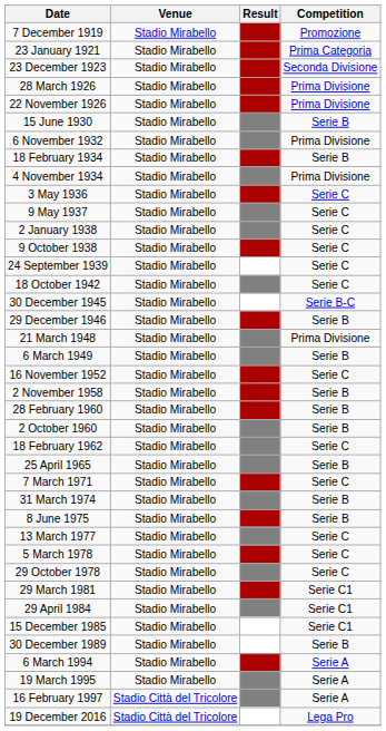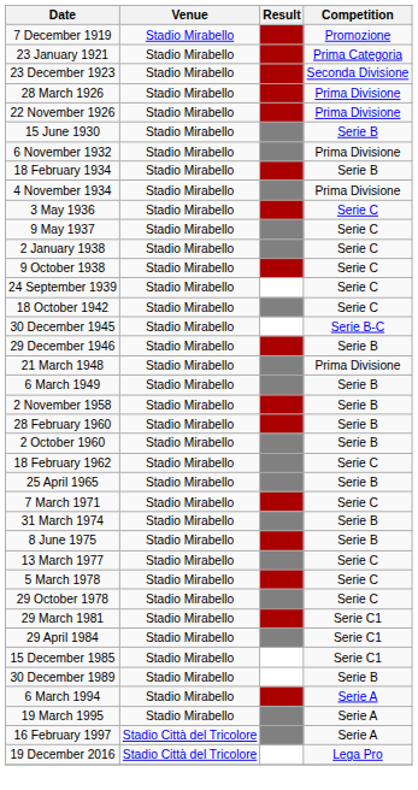 <table class="wikitable" style="text-align: center; width=20%; font-size: 11px">
 <tr>
 <th>Date</th>
 <th>Venue</th>
 <th>Result</th>
 <th>Competition</th>
 </tr>
 <tr>
 <td>7 December 1919</td>
 <td><a href='#'>Stadio Mirabello</a></td>
 <td bgcolor=#aa0000></td>
 <td><a href='#'>Promozione</a></td>
 </tr>
 <tr>
 <td>23 January 1921</td>
 <td>Stadio Mirabello</td>
 <td bgcolor=#aa0000></td>
 <td><a href='#'>Prima Categoria</a></td>
 </tr>
 <tr>
 <td>23 December 1923</td>
 <td>Stadio Mirabello</td>
 <td bgcolor=#aa0000></td>
 <td><a href='#'>Seconda Divisione</a></td>
 </tr>
 <tr>
 <td>28 March 1926</td>
 <td>Stadio Mirabello</td>
 <td bgcolor=#aa0000></td>
 <td><a href='#'>Prima Divisione</a></td>
 </tr>
 <tr>
 <td>22 November 1926</td>
 <td>Stadio Mirabello</td>
 <td bgcolor=#aa0000></td>
 <td><a href='#'>Prima Divisione</a></td>
 </tr>
 <tr>
 <td>15 June 1930</td>
 <td>Stadio Mirabello</td>
 <td bgcolor=#808080></td>
 <td><a href='#'>Serie B</a></td>
 </tr>
 <tr>
 <td>6 November 1932</td>
 <td>Stadio Mirabello</td>
 <td bgcolor=#808080></td>
 <td>Prima Divisione</td>
 </tr>
 <tr>
 <td>18 February 1934</td>
 <td>Stadio Mirabello</td>
 <td bgcolor=#aa0000></td>
 <td>Serie B</td>
 </tr>
 <tr>
 <td>4 November 1934</td>
 <td>Stadio Mirabello</td>
 <td bgcolor=#808080></td>
 <td>Prima Divisione</td>
 </tr>
 <tr>
 <td>3 May 1936</td>
 <td>Stadio Mirabello</td>
 <td bgcolor=#aa0000></td>
 <td><a href='#'>Serie C</a></td>
 </tr>
 <tr>
 <td>9 May 1937</td>
 <td>Stadio Mirabello</td>
 <td bgcolor=#808080></td>
 <td>Serie C</td>
 </tr>
 <tr>
 <td>2 January 1938</td>
 <td>Stadio Mirabello</td>
 <td bgcolor=#808080></td>
 <td>Serie C</td>
 </tr>
 <tr>
 <td>9 October 1938</td>
 <td>Stadio Mirabello</td>
 <td bgcolor=#aa0000></td>
 <td>Serie C</td>
 </tr>
 <tr>
 <td>24 September 1939</td>
 <td>Stadio Mirabello</td>
 <td bgcolor=#FFFFFF></td>
 <td>Serie C</td>
 </tr>
 <tr>
 <td>18 October 1942</td>
 <td>Stadio Mirabello</td>
 <td bgcolor=#808080></td>
 <td>Serie C</td>
 </tr>
 <tr>
 <td>30 December 1945</td>
 <td>Stadio Mirabello</td>
 <td bgcolor=#FFFFFF></td>
 <td><a href='#'>Serie B-C</a></td>
 </tr>
 <tr>
 <td>29 December 1946</td>
 <td>Stadio Mirabello</td>
 <td bgcolor=#aa0000></td>
 <td>Serie B</td>
 </tr>
 <tr>
 <td>21 March 1948</td>
 <td>Stadio Mirabello</td>
 <td bgcolor=#808080></td>
 <td>Prima Divisione</td>
 </tr>
 <tr>
 <td>6 March 1949</td>
 <td>Stadio Mirabello</td>
 <td bgcolor=#808080></td>
 <td>Serie B</td>
 </tr>
 <tr>
-<td>16 November 1952</td>
-<td>Stadio Mirabello</td>
-<td bgcolor=#aa0000></td>
-<td>Serie C</td>
-</tr>
-<tr>
 <td>2 November 1958</td>
 <td>Stadio Mirabello</td>
 <td bgcolor=#aa0000></td>
 <td>Serie B</td>
 </tr>
 <tr>
 <td>28 February 1960</td>
 <td>Stadio Mirabello</td>
 <td bgcolor=#aa0000></td>
 <td>Serie B</td>
 </tr>
 <tr>
 <td>2 October 1960</td>
 <td>Stadio Mirabello</td>
 <td bgcolor=#808080></td>
 <td>Serie B</td>
 </tr>
 <tr>
 <td>18 February 1962</td>
 <td>Stadio Mirabello</td>
 <td bgcolor=#808080></td>
 <td>Serie C</td>
 </tr>
 <tr>
 <td>25 April 1965</td>
 <td>Stadio Mirabello</td>
 <td bgcolor=#808080></td>
 <td>Serie B</td>
 </tr>
 <tr>
 <td>7 March 1971</td>
 <td>Stadio Mirabello</td>
 <td bgcolor=#aa0000></td>
 <td>Serie C</td>
 </tr>
 <tr>
 <td>31 March 1974</td>
 <td>Stadio Mirabello</td>
 <td bgcolor=#808080></td>
 <td>Serie B</td>
 </tr>
 <tr>
 <td>8 June 1975</td>
 <td>Stadio Mirabello</td>
 <td bgcolor=#aa0000></td>
 <td>Serie B</td>
 </tr>
 <tr>
 <td>13 March 1977</td>
 <td>Stadio Mirabello</td>
 <td bgcolor=#808080></td>
 <td>Serie C</td>
 </tr>
 <tr>
 <td>5 March 1978</td>
 <td>Stadio Mirabello</td>
 <td bgcolor=#aa0000></td>
 <td>Serie C</td>
 </tr>
 <tr>
 <td>29 October 1978</td>
 <td>Stadio Mirabello</td>
 <td bgcolor=#808080></td>
 <td>Serie C</td>
 </tr>
 <tr>
 <td>29 March 1981</td>
 <td>Stadio Mirabello</td>
 <td bgcolor=#aa0000></td>
 <td>Serie C1</td>
 </tr>
 <tr>
 <td>29 April 1984</td>
 <td>Stadio Mirabello</td>
 <td bgcolor=#808080></td>
 <td>Serie C1</td>
 </tr>
 <tr>
 <td>15 December 1985</td>
 <td>Stadio Mirabello</td>
 <td bgcolor=#FFFFFF></td>
 <td>Serie C1</td>
 </tr>
 <tr>
 <td>30 December 1989</td>
 <td>Stadio Mirabello</td>
 <td bgcolor=#FFFFFF></td>
 <td>Serie B</td>
 </tr>
 <tr>
 <td>6 March 1994</td>
 <td>Stadio Mirabello</td>
 <td bgcolor=#aa0000></td>
 <td><a href='#'>Serie A</a></td>
 </tr>
 <tr>
 <td>19 March 1995</td>
 <td>Stadio Mirabello</td>
 <td bgcolor=#808080></td>
 <td>Serie A</td>
 </tr>
 <tr>
 <td>16 February 1997</td>
 <td><a href='#'>Stadio Città del Tricolore</a></td>
 <td bgcolor=#808080></td>
 <td>Serie A</td>
 </tr>
 <tr>
 <td>19 December 2016</td>
 <td><a href='#'>Stadio Città del Tricolore</a></td>
 <td bgcolor=#FFFFFF></td>
 <td><a href='#'>Lega Pro</a></td>
 </tr>
 <tr>
 </tr>
 </table>
